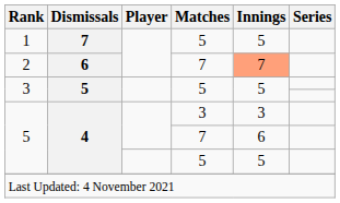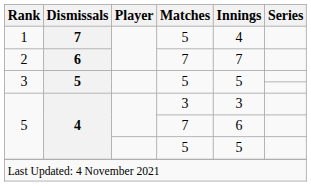 <table class="wikitable plainrowheaders sortable">
 <tr>
 <th scope=col>Rank</th>
 <th scope=col>Dismissals</th>
 <th scope=col>Player</th>
 <th scope=col>Matches</th>
 <th scope=col>Innings</th>
 <th scope=col>Series</th>
 </tr>
 <tr>
 <td align=center>1</td>
 <th scope=row style=text-align:center;>7</th>
 <td rowspan=2> </td>
 <td align=center>5</td>
-<td align=center>5</td>
+<td align=center>4</td>
 <td></td>
 </tr>
 <tr>
 <td align=center>2</td>
 <th scope=row style=text-align:center;>6</th>
 <td align=center>7</td>
-<td align=center style="background: lightsalmon;">7</td>
+<td align=center>7</td>
 <td></td>
 </tr>
 <tr>
 <td align=center rowspan=2>3</td>
 <th scope=row style=text-align:center; rowspan=2>5</th>
 <td rowspan=2></td>
 <td align=center rowspan=2>5</td>
 <td align=center rowspan=2>5</td>
 <td></td>
 </tr>
 <tr>
 <td></td>
 </tr>
 <tr>
 <td align=center rowspan=3>5</td>
 <th scope=row style=text-align:center; rowspan=3>4</th>
 <td rowspan=2> </td>
 <td align=center>3</td>
 <td align=center>3</td>
 <td></td>
 </tr>
 <tr>
 <td align=center>7</td>
 <td align=center>6</td>
 <td></td>
 </tr>
 <tr>
 <td></td>
 <td align=center>5</td>
 <td align=center>5</td>
 <td></td>
 </tr>
 <tr>
 </tr>
 <tr class=sortbottom>
 <td colspan=6><small>Last Updated: 4 November 2021</small></td>
 </tr>
 </table>
